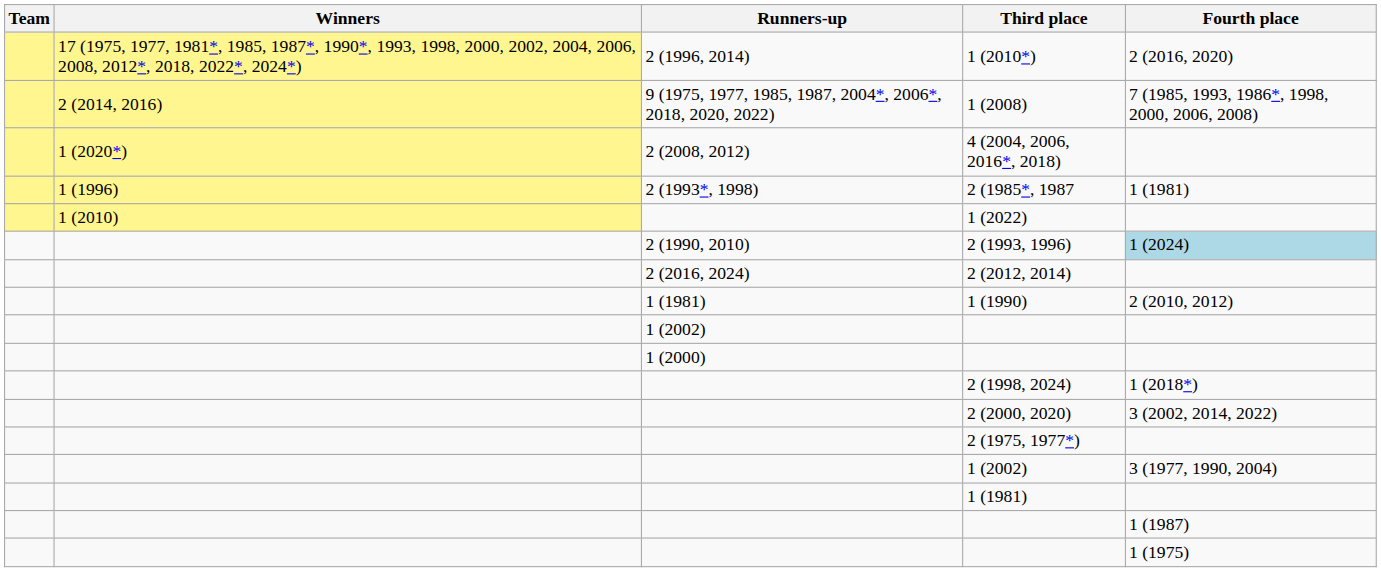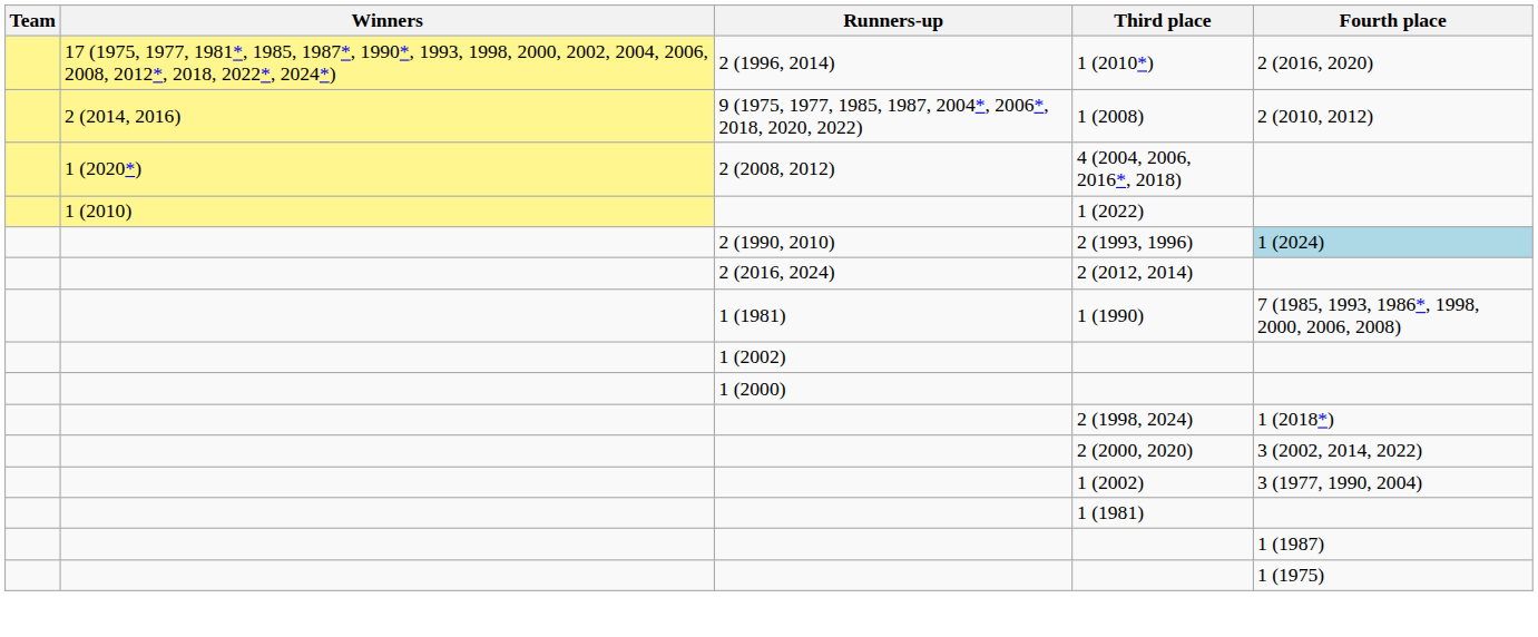 <table class="wikitable sortable">
 <tr>
 <th>Team</th>
 <th>Winners</th>
 <th>Runners-up</th>
 <th>Third place</th>
 <th>Fourth place</th>
 </tr>
 <tr>
 <td style=background:#FFF68F></td>
 <td style=background:#FFF68F>17 (1975, 1977, 1981<a href='#'>*</a>, 1985, 1987<a href='#'>*</a>, 1990<a href='#'>*</a>, 1993, 1998, 2000, 2002, 2004, 2006, 2008, 2012<a href='#'>*</a>, 2018, 2022<a href='#'>*</a>, 2024<a href='#'>*</a>)</td>
 <td>2 (1996, 2014)</td>
 <td>1 (2010<a href='#'>*</a>)</td>
 <td>2 (2016, 2020)</td>
 </tr>
 <tr>
 <td style=background:#FFF68F></td>
 <td style=background:#FFF68F>2 (2014, 2016)</td>
 <td>9 (1975, 1977, 1985, 1987, 2004<a href='#'>*</a>, 2006<a href='#'>*</a>, 2018, 2020, 2022)</td>
 <td>1 (2008)</td>
-<td>7 (1985, 1993, 1986<a href='#'>*</a>, 1998, 2000, 2006, 2008)</td>
+<td>2 (2010, 2012)</td>
 </tr>
 <tr>
 <td style=background:#FFF68F></td>
 <td style=background:#FFF68F>1 (2020<a href='#'>*</a>)</td>
 <td>2 (2008, 2012)</td>
 <td>4 (2004, 2006, 2016<a href='#'>*</a>, 2018)</td>
 <td></td>
-</tr>
-<tr>
-<td style=background:#FFF68F></td>
-<td style=background:#FFF68F>1 (1996)</td>
-<td>2 (1993<a href='#'>*</a>, 1998)</td>
-<td>2 (1985<a href='#'>*</a>, 1987</td>
-<td>1 (1981)</td>
 </tr>
 <tr>
 <td style=background:#FFF68F></td>
 <td style=background:#FFF68F>1 (2010)</td>
 <td></td>
 <td>1 (2022)</td>
 <td></td>
 </tr>
 <tr>
 <td></td>
 <td></td>
 <td>2 (1990, 2010)</td>
 <td>2 (1993, 1996)</td>
 <td style="background: lightblue;">1 (2024)</td>
 </tr>
 <tr>
 <td></td>
 <td></td>
 <td>2 (2016, 2024)</td>
 <td>2 (2012, 2014)</td>
 <td></td>
 </tr>
 <tr>
 <td></td>
 <td></td>
 <td>1 (1981)</td>
 <td>1 (1990)</td>
-<td>2 (2010, 2012)</td>
+<td>7 (1985, 1993, 1986<a href='#'>*</a>, 1998, 2000, 2006, 2008)</td>
 </tr>
 <tr>
 <td></td>
 <td></td>
 <td>1 (2002)</td>
 <td></td>
 <td></td>
 </tr>
 <tr>
 <td></td>
 <td></td>
 <td>1 (2000)</td>
 <td></td>
 <td></td>
 </tr>
 <tr>
 <td></td>
 <td></td>
 <td></td>
 <td>2 (1998, 2024)</td>
 <td>1 (2018<a href='#'>*</a>)</td>
 </tr>
 <tr>
 <td></td>
 <td></td>
 <td></td>
 <td>2 (2000, 2020)</td>
 <td>3 (2002, 2014, 2022)</td>
 </tr>
 <tr>
 <td></td>
 <td></td>
 <td></td>
-<td>2 (1975, 1977<a href='#'>*</a>)</td>
-<td></td>
-</tr>
-<tr>
-<td></td>
-<td></td>
-<td></td>
 <td>1 (2002)</td>
 <td>3 (1977, 1990, 2004)</td>
 </tr>
 <tr>
 <td></td>
 <td></td>
 <td></td>
 <td>1 (1981)</td>
 <td></td>
 </tr>
 <tr>
 <td></td>
 <td></td>
 <td></td>
 <td></td>
 <td>1 (1987)</td>
 </tr>
 <tr>
 <td></td>
 <td></td>
 <td></td>
 <td></td>
 <td>1 (1975)</td>
 </tr>
 </table>
